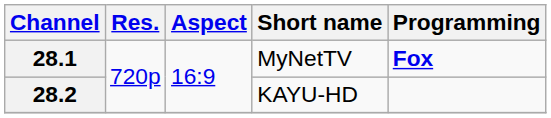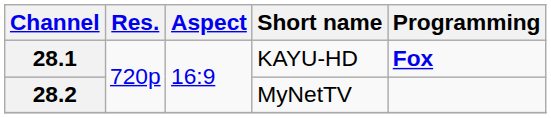 <table class="wikitable">
 <tr>
 <th scope = "col"><a href='#'>Channel</a></th>
 <th scope = "col"><a href='#'>Res.</a></th>
 <th scope = "col"><a href='#'>Aspect</a></th>
 <th scope = "col">Short name</th>
 <th scope = "col">Programming</th>
 </tr>
 <tr>
 <th scope = "row">28.1</th>
 <td rowspan=2><a href='#'>720p</a></td>
 <td rowspan=2><a href='#'>16:9</a></td>
-<td>MyNetTV</td>
+<td>KAYU-HD</td>
 <td><strong><a href='#'>Fox</a></strong></td>
 </tr>
 <tr>
 <th scope = "row">28.2</th>
-<td>KAYU-HD</td>
+<td>MyNetTV</td>
 <td></td>
 </tr>
 <tr>
 </tr>
 </table>
